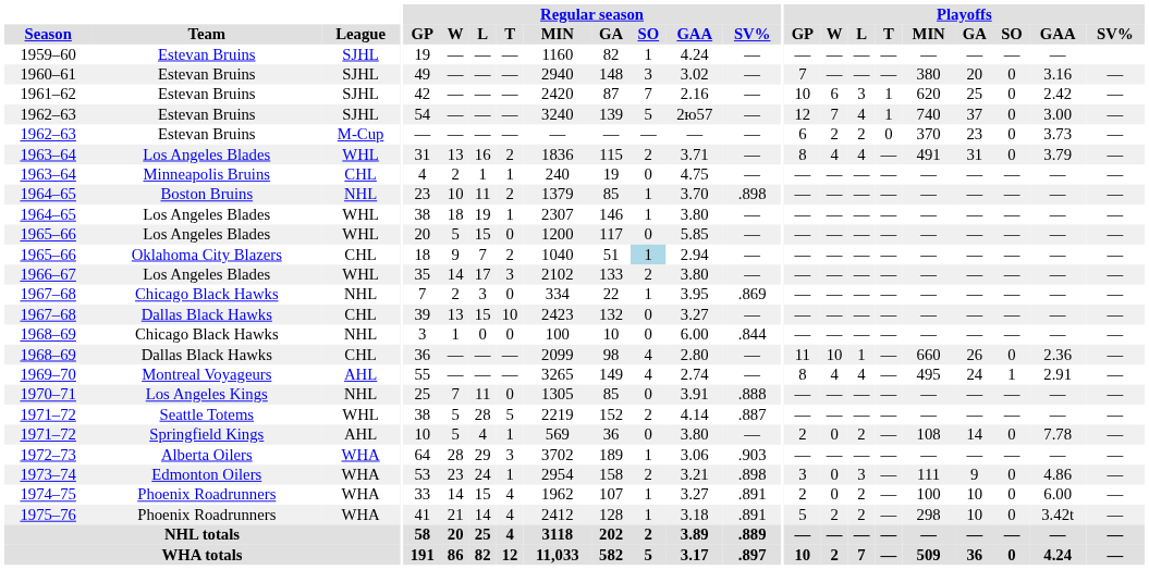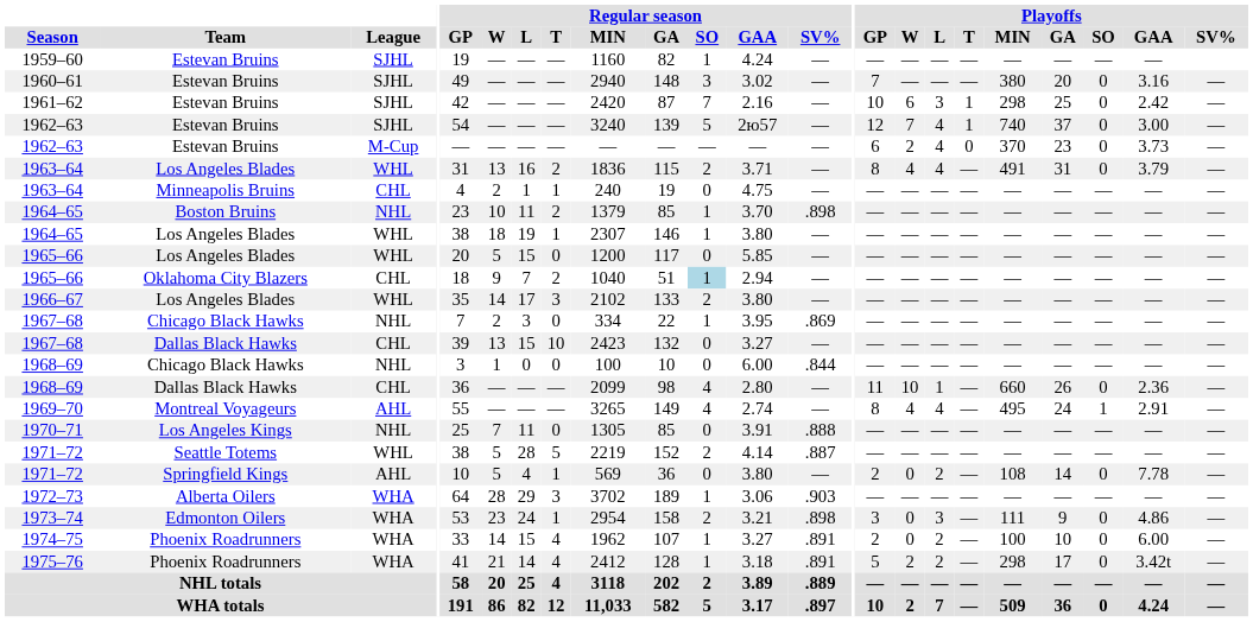 <table border="0" cellpadding="1" cellspacing="0" style="width:90%; text-align:center;">
 <tr bgcolor="#e0e0e0">
 <th colspan="3" bgcolor="#ffffff"></th>
 <th rowspan="99" bgcolor="#ffffff"></th>
 <th colspan="9" bgcolor="#e0e0e0"><a href='#'>Regular season</a></th>
 <th rowspan="99" bgcolor="#ffffff"></th>
 <th colspan="9" bgcolor="#e0e0e0"><a href='#'>Playoffs</a></th>
 </tr>
 <tr bgcolor="#e0e0e0">
 <th><a href='#'>Season</a></th>
 <th>Team</th>
 <th>League</th>
 <th>GP</th>
 <th>W</th>
 <th>L</th>
 <th>T</th>
 <th>MIN</th>
 <th>GA</th>
 <th><a href='#'>SO</a></th>
 <th><a href='#'>GAA</a></th>
 <th><a href='#'>SV%</a></th>
 <th>GP</th>
 <th>W</th>
 <th>L</th>
 <th>T</th>
 <th>MIN</th>
 <th>GA</th>
 <th>SO</th>
 <th>GAA</th>
 <th>SV%</th>
 </tr>
 <tr>
 <td>1959–60</td>
 <td><a href='#'>Estevan Bruins</a></td>
 <td><a href='#'>SJHL</a></td>
 <td>19</td>
 <td>—</td>
 <td>—</td>
 <td>—</td>
 <td>1160</td>
 <td>82</td>
 <td>1</td>
 <td>4.24</td>
 <td>—</td>
 <td>—</td>
 <td>—</td>
 <td>—</td>
 <td>—</td>
 <td>—</td>
 <td>—</td>
 <td>—</td>
 <td>—</td>
 </tr>
 <tr bgcolor="#f0f0f0">
 <td>1960–61</td>
 <td>Estevan Bruins</td>
 <td>SJHL</td>
 <td>49</td>
 <td>—</td>
 <td>—</td>
 <td>—</td>
 <td>2940</td>
 <td>148</td>
 <td>3</td>
 <td>3.02</td>
 <td>—</td>
 <td>7</td>
 <td>—</td>
 <td>—</td>
 <td>—</td>
 <td>380</td>
 <td>20</td>
 <td>0</td>
 <td>3.16</td>
 <td>—</td>
 </tr>
 <tr>
 <td>1961–62</td>
 <td>Estevan Bruins</td>
 <td>SJHL</td>
 <td>42</td>
 <td>—</td>
 <td>—</td>
 <td>—</td>
 <td>2420</td>
 <td>87</td>
 <td>7</td>
 <td>2.16</td>
 <td>—</td>
 <td>10</td>
 <td>6</td>
 <td>3</td>
 <td>1</td>
-<td>620</td>
+<td>298</td>
 <td>25</td>
 <td>0</td>
 <td>2.42</td>
 <td>—</td>
 </tr>
 <tr bgcolor="#f0f0f0">
 <td>1962–63</td>
 <td>Estevan Bruins</td>
 <td>SJHL</td>
 <td>54</td>
 <td>—</td>
 <td>—</td>
 <td>—</td>
 <td>3240</td>
 <td>139</td>
 <td>5</td>
 <td>2ю57</td>
 <td>—</td>
 <td>12</td>
 <td>7</td>
 <td>4</td>
 <td>1</td>
 <td>740</td>
 <td>37</td>
 <td>0</td>
 <td>3.00</td>
 <td>—</td>
 </tr>
 <tr>
 <td><a href='#'>1962–63</a></td>
 <td>Estevan Bruins</td>
 <td><a href='#'>M-Cup</a></td>
 <td>—</td>
 <td>—</td>
 <td>—</td>
 <td>—</td>
 <td>—</td>
 <td>—</td>
 <td>—</td>
 <td>—</td>
 <td>—</td>
 <td>6</td>
 <td>2</td>
-<td>2</td>
+<td>4</td>
 <td>0</td>
 <td>370</td>
 <td>23</td>
 <td>0</td>
 <td>3.73</td>
 <td>—</td>
 </tr>
 <tr bgcolor="#f0f0f0">
 <td><a href='#'>1963–64</a></td>
 <td><a href='#'>Los Angeles Blades</a></td>
 <td><a href='#'>WHL</a></td>
 <td>31</td>
 <td>13</td>
 <td>16</td>
 <td>2</td>
 <td>1836</td>
 <td>115</td>
 <td>2</td>
 <td>3.71</td>
 <td>—</td>
 <td>8</td>
 <td>4</td>
 <td>4</td>
 <td>—</td>
 <td>491</td>
 <td>31</td>
 <td>0</td>
 <td>3.79</td>
 <td>—</td>
 </tr>
 <tr>
 <td><a href='#'>1963–64</a></td>
 <td><a href='#'>Minneapolis Bruins</a></td>
 <td><a href='#'>CHL</a></td>
 <td>4</td>
 <td>2</td>
 <td>1</td>
 <td>1</td>
 <td>240</td>
 <td>19</td>
 <td>0</td>
 <td>4.75</td>
 <td>—</td>
 <td>—</td>
 <td>—</td>
 <td>—</td>
 <td>—</td>
 <td>—</td>
 <td>—</td>
 <td>—</td>
 <td>—</td>
 <td>—</td>
 </tr>
 <tr bgcolor="#f0f0f0">
 <td><a href='#'>1964–65</a></td>
 <td><a href='#'>Boston Bruins</a></td>
 <td><a href='#'>NHL</a></td>
 <td>23</td>
 <td>10</td>
 <td>11</td>
 <td>2</td>
 <td>1379</td>
 <td>85</td>
 <td>1</td>
 <td>3.70</td>
 <td>.898</td>
 <td>—</td>
 <td>—</td>
 <td>—</td>
 <td>—</td>
 <td>—</td>
 <td>—</td>
 <td>—</td>
 <td>—</td>
 <td>—</td>
 </tr>
 <tr>
 <td><a href='#'>1964–65</a></td>
 <td>Los Angeles Blades</td>
 <td>WHL</td>
 <td>38</td>
 <td>18</td>
 <td>19</td>
 <td>1</td>
 <td>2307</td>
 <td>146</td>
 <td>1</td>
 <td>3.80</td>
 <td>—</td>
 <td>—</td>
 <td>—</td>
 <td>—</td>
 <td>—</td>
 <td>—</td>
 <td>—</td>
 <td>—</td>
 <td>—</td>
 <td>—</td>
 </tr>
 <tr bgcolor="#f0f0f0">
 <td><a href='#'>1965–66</a></td>
 <td>Los Angeles Blades</td>
 <td>WHL</td>
 <td>20</td>
 <td>5</td>
 <td>15</td>
 <td>0</td>
 <td>1200</td>
 <td>117</td>
 <td>0</td>
 <td>5.85</td>
 <td>—</td>
 <td>—</td>
 <td>—</td>
 <td>—</td>
 <td>—</td>
 <td>—</td>
 <td>—</td>
 <td>—</td>
 <td>—</td>
 <td>—</td>
 </tr>
 <tr>
 <td><a href='#'>1965–66</a></td>
 <td><a href='#'>Oklahoma City Blazers</a></td>
 <td>CHL</td>
 <td>18</td>
 <td>9</td>
 <td>7</td>
 <td>2</td>
 <td>1040</td>
 <td>51</td>
 <td style="background: lightblue;">1</td>
 <td>2.94</td>
 <td>—</td>
 <td>—</td>
 <td>—</td>
 <td>—</td>
 <td>—</td>
 <td>—</td>
 <td>—</td>
 <td>—</td>
 <td>—</td>
 <td>—</td>
 </tr>
 <tr bgcolor="#f0f0f0">
 <td><a href='#'>1966–67</a></td>
 <td>Los Angeles Blades</td>
 <td>WHL</td>
 <td>35</td>
 <td>14</td>
 <td>17</td>
 <td>3</td>
 <td>2102</td>
 <td>133</td>
 <td>2</td>
 <td>3.80</td>
 <td>—</td>
 <td>—</td>
 <td>—</td>
 <td>—</td>
 <td>—</td>
 <td>—</td>
 <td>—</td>
 <td>—</td>
 <td>—</td>
 <td>—</td>
 </tr>
 <tr>
 <td><a href='#'>1967–68</a></td>
 <td><a href='#'>Chicago Black Hawks</a></td>
 <td>NHL</td>
 <td>7</td>
 <td>2</td>
 <td>3</td>
 <td>0</td>
 <td>334</td>
 <td>22</td>
 <td>1</td>
 <td>3.95</td>
 <td>.869</td>
 <td>—</td>
 <td>—</td>
 <td>—</td>
 <td>—</td>
 <td>—</td>
 <td>—</td>
 <td>—</td>
 <td>—</td>
 <td>—</td>
 </tr>
 <tr bgcolor="#f0f0f0">
 <td><a href='#'>1967–68</a></td>
 <td><a href='#'>Dallas Black Hawks</a></td>
 <td>CHL</td>
 <td>39</td>
 <td>13</td>
 <td>15</td>
 <td>10</td>
 <td>2423</td>
 <td>132</td>
 <td>0</td>
 <td>3.27</td>
 <td>—</td>
 <td>—</td>
 <td>—</td>
 <td>—</td>
 <td>—</td>
 <td>—</td>
 <td>—</td>
 <td>—</td>
 <td>—</td>
 <td>—</td>
 </tr>
 <tr>
 <td><a href='#'>1968–69</a></td>
 <td>Chicago Black Hawks</td>
 <td>NHL</td>
 <td>3</td>
 <td>1</td>
 <td>0</td>
 <td>0</td>
 <td>100</td>
 <td>10</td>
 <td>0</td>
 <td>6.00</td>
 <td>.844</td>
 <td>—</td>
 <td>—</td>
 <td>—</td>
 <td>—</td>
 <td>—</td>
 <td>—</td>
 <td>—</td>
 <td>—</td>
 <td>—</td>
 </tr>
 <tr bgcolor="#f0f0f0">
 <td><a href='#'>1968–69</a></td>
 <td>Dallas Black Hawks</td>
 <td>CHL</td>
 <td>36</td>
 <td>—</td>
 <td>—</td>
 <td>—</td>
 <td>2099</td>
 <td>98</td>
 <td>4</td>
 <td>2.80</td>
 <td>—</td>
 <td>11</td>
 <td>10</td>
 <td>1</td>
 <td>—</td>
 <td>660</td>
 <td>26</td>
 <td>0</td>
 <td>2.36</td>
 <td>—</td>
 </tr>
 <tr>
 <td><a href='#'>1969–70</a></td>
 <td><a href='#'>Montreal Voyageurs</a></td>
 <td><a href='#'>AHL</a></td>
 <td>55</td>
 <td>—</td>
 <td>—</td>
 <td>—</td>
 <td>3265</td>
 <td>149</td>
 <td>4</td>
 <td>2.74</td>
 <td>—</td>
 <td>8</td>
 <td>4</td>
 <td>4</td>
 <td>—</td>
 <td>495</td>
 <td>24</td>
 <td>1</td>
 <td>2.91</td>
 <td>—</td>
 </tr>
 <tr bgcolor="#f0f0f0">
 <td><a href='#'>1970–71</a></td>
 <td><a href='#'>Los Angeles Kings</a></td>
 <td>NHL</td>
 <td>25</td>
 <td>7</td>
 <td>11</td>
 <td>0</td>
 <td>1305</td>
 <td>85</td>
 <td>0</td>
 <td>3.91</td>
 <td>.888</td>
 <td>—</td>
 <td>—</td>
 <td>—</td>
 <td>—</td>
 <td>—</td>
 <td>—</td>
 <td>—</td>
 <td>—</td>
 <td>—</td>
 </tr>
 <tr>
 <td><a href='#'>1971–72</a></td>
 <td><a href='#'>Seattle Totems</a></td>
 <td>WHL</td>
 <td>38</td>
 <td>5</td>
 <td>28</td>
 <td>5</td>
 <td>2219</td>
 <td>152</td>
 <td>2</td>
 <td>4.14</td>
 <td>.887</td>
 <td>—</td>
 <td>—</td>
 <td>—</td>
 <td>—</td>
 <td>—</td>
 <td>—</td>
 <td>—</td>
 <td>—</td>
 <td>—</td>
 </tr>
 <tr bgcolor="#f0f0f0">
 <td><a href='#'>1971–72</a></td>
 <td><a href='#'>Springfield Kings</a></td>
 <td>AHL</td>
 <td>10</td>
 <td>5</td>
 <td>4</td>
 <td>1</td>
 <td>569</td>
 <td>36</td>
 <td>0</td>
 <td>3.80</td>
 <td>—</td>
 <td>2</td>
 <td>0</td>
 <td>2</td>
 <td>—</td>
 <td>108</td>
 <td>14</td>
 <td>0</td>
 <td>7.78</td>
 <td>—</td>
 </tr>
 <tr>
 <td><a href='#'>1972–73</a></td>
 <td><a href='#'>Alberta Oilers</a></td>
 <td><a href='#'>WHA</a></td>
 <td>64</td>
 <td>28</td>
 <td>29</td>
 <td>3</td>
 <td>3702</td>
 <td>189</td>
 <td>1</td>
 <td>3.06</td>
 <td>.903</td>
 <td>—</td>
 <td>—</td>
 <td>—</td>
 <td>—</td>
 <td>—</td>
 <td>—</td>
 <td>—</td>
 <td>—</td>
 <td>—</td>
 </tr>
 <tr bgcolor="#f0f0f0">
 <td><a href='#'>1973–74</a></td>
 <td><a href='#'>Edmonton Oilers</a></td>
 <td>WHA</td>
 <td>53</td>
 <td>23</td>
 <td>24</td>
 <td>1</td>
 <td>2954</td>
 <td>158</td>
 <td>2</td>
 <td>3.21</td>
 <td>.898</td>
 <td>3</td>
 <td>0</td>
 <td>3</td>
 <td>—</td>
 <td>111</td>
 <td>9</td>
 <td>0</td>
 <td>4.86</td>
 <td>—</td>
 </tr>
 <tr>
 <td><a href='#'>1974–75</a></td>
 <td><a href='#'>Phoenix Roadrunners</a></td>
 <td>WHA</td>
 <td>33</td>
 <td>14</td>
 <td>15</td>
 <td>4</td>
 <td>1962</td>
 <td>107</td>
 <td>1</td>
 <td>3.27</td>
 <td>.891</td>
 <td>2</td>
 <td>0</td>
 <td>2</td>
 <td>—</td>
 <td>100</td>
 <td>10</td>
 <td>0</td>
 <td>6.00</td>
 <td>—</td>
 </tr>
 <tr bgcolor="#f0f0f0">
 <td><a href='#'>1975–76</a></td>
 <td>Phoenix Roadrunners</td>
 <td>WHA</td>
 <td>41</td>
 <td>21</td>
 <td>14</td>
 <td>4</td>
 <td>2412</td>
 <td>128</td>
 <td>1</td>
 <td>3.18</td>
 <td>.891</td>
 <td>5</td>
 <td>2</td>
 <td>2</td>
 <td>—</td>
 <td>298</td>
-<td>10</td>
+<td>17</td>
 <td>0</td>
 <td>3.42t</td>
 <td>—</td>
 </tr>
 <tr bgcolor="#e0e0e0">
 <th colspan=3>NHL totals</th>
 <th>58</th>
 <th>20</th>
 <th>25</th>
 <th>4</th>
 <th>3118</th>
 <th>202</th>
 <th>2</th>
 <th>3.89</th>
 <th>.889</th>
 <th>—</th>
 <th>—</th>
 <th>—</th>
 <th>—</th>
 <th>—</th>
 <th>—</th>
 <th>—</th>
 <th>—</th>
 <th>—</th>
 </tr>
 <tr bgcolor="#e0e0e0">
 <th colspan=3>WHA totals</th>
 <th>191</th>
 <th>86</th>
 <th>82</th>
 <th>12</th>
 <th>11,033</th>
 <th>582</th>
 <th>5</th>
 <th>3.17</th>
 <th>.897</th>
 <th>10</th>
 <th>2</th>
 <th>7</th>
 <th>—</th>
 <th>509</th>
 <th>36</th>
 <th>0</th>
 <th>4.24</th>
 <th>—</th>
 </tr>
 </table>
